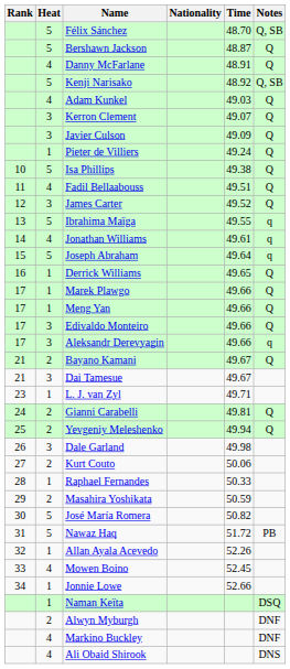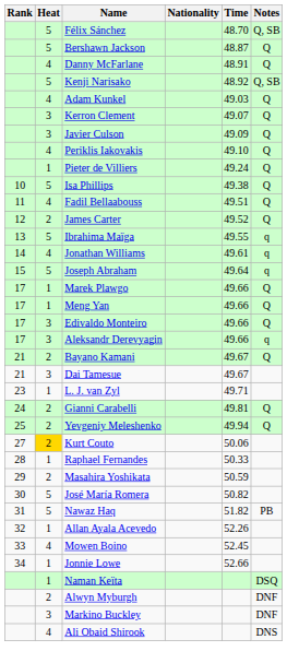 <table class="wikitable sortable" style="text-align:center">
 <tr>
 <th>Rank</th>
 <th>Heat</th>
 <th>Name</th>
 <th>Nationality</th>
 <th>Time</th>
 <th>Notes</th>
 </tr>
 <tr bgcolor=ccffcc>
 <td></td>
 <td>5</td>
 <td align=left><a href='#'>Félix Sánchez</a></td>
 <td align=left></td>
 <td>48.70</td>
 <td>Q, SB</td>
 </tr>
 <tr bgcolor=ccffcc>
 <td></td>
 <td>5</td>
 <td align=left><a href='#'>Bershawn Jackson</a></td>
 <td align=left></td>
 <td>48.87</td>
 <td>Q</td>
 </tr>
 <tr bgcolor=ccffcc>
 <td></td>
 <td>4</td>
 <td align=left><a href='#'>Danny McFarlane</a></td>
 <td align=left></td>
 <td>48.91</td>
 <td>Q</td>
 </tr>
 <tr bgcolor=ccffcc>
 <td></td>
 <td>5</td>
 <td align=left><a href='#'>Kenji Narisako</a></td>
 <td align=left></td>
 <td>48.92</td>
 <td>Q, SB</td>
 </tr>
 <tr bgcolor=ccffcc>
 <td></td>
 <td>4</td>
 <td align=left><a href='#'>Adam Kunkel</a></td>
 <td align=left></td>
 <td>49.03</td>
 <td>Q</td>
 </tr>
 <tr bgcolor=ccffcc>
 <td></td>
 <td>3</td>
 <td align=left><a href='#'>Kerron Clement</a></td>
 <td align=left></td>
 <td>49.07</td>
 <td>Q</td>
 </tr>
 <tr bgcolor=ccffcc>
 <td></td>
 <td>3</td>
 <td align=left><a href='#'>Javier Culson</a></td>
 <td align=left></td>
 <td>49.09</td>
 <td>Q</td>
 </tr>
 <tr bgcolor=ccffcc>
 <td></td>
+<td>4</td>
+<td align=left><a href='#'>Periklis Iakovakis</a></td>
+<td align=left></td>
+<td>49.10</td>
+<td>Q</td>
+</tr>
+<tr bgcolor=ccffcc>
+<td></td>
 <td>1</td>
 <td align=left><a href='#'>Pieter de Villiers</a></td>
 <td align=left></td>
 <td>49.24</td>
 <td>Q</td>
 </tr>
 <tr bgcolor=ccffcc>
 <td>10</td>
 <td>5</td>
 <td align=left><a href='#'>Isa Phillips</a></td>
 <td align=left></td>
 <td>49.38</td>
 <td>Q</td>
 </tr>
 <tr bgcolor=ccffcc>
 <td>11</td>
 <td>4</td>
 <td align=left><a href='#'>Fadil Bellaabouss</a></td>
 <td align=left></td>
 <td>49.51</td>
 <td>Q</td>
 </tr>
 <tr bgcolor=ccffcc>
 <td>12</td>
-<td>3</td>
+<td>2</td>
 <td align=left><a href='#'>James Carter</a></td>
 <td align=left></td>
 <td>49.52</td>
 <td>Q</td>
 </tr>
 <tr bgcolor=ccffcc>
 <td>13</td>
 <td>5</td>
 <td align=left><a href='#'>Ibrahima Maïga</a></td>
 <td align=left></td>
 <td>49.55</td>
 <td>q</td>
 </tr>
 <tr bgcolor=ccffcc>
 <td>14</td>
 <td>4</td>
 <td align=left><a href='#'>Jonathan Williams</a></td>
 <td align=left></td>
 <td>49.61</td>
 <td>q</td>
 </tr>
 <tr bgcolor=ccffcc>
 <td>15</td>
 <td>5</td>
 <td align=left><a href='#'>Joseph Abraham</a></td>
 <td align=left></td>
 <td>49.64</td>
 <td>q</td>
-</tr>
-<tr bgcolor=ccffcc>
-<td>16</td>
-<td>1</td>
-<td align=left><a href='#'>Derrick Williams</a></td>
-<td align=left></td>
-<td>49.65</td>
-<td>Q</td>
 </tr>
 <tr bgcolor=ccffcc>
 <td>17</td>
 <td>1</td>
 <td align=left><a href='#'>Marek Plawgo</a></td>
 <td align=left></td>
 <td>49.66</td>
 <td>Q</td>
 </tr>
 <tr bgcolor=ccffcc>
 <td>17</td>
 <td>1</td>
 <td align=left><a href='#'>Meng Yan</a></td>
 <td align=left></td>
 <td>49.66</td>
 <td>Q</td>
 </tr>
 <tr bgcolor=ccffcc>
 <td>17</td>
 <td>3</td>
 <td align=left><a href='#'>Edivaldo Monteiro</a></td>
 <td align=left></td>
 <td>49.66</td>
 <td>Q</td>
 </tr>
 <tr bgcolor=ccffcc>
 <td>17</td>
 <td>3</td>
 <td align=left><a href='#'>Aleksandr Derevyagin</a></td>
 <td align=left></td>
 <td>49.66</td>
 <td>q</td>
 </tr>
 <tr bgcolor=ccffcc>
 <td>21</td>
 <td>2</td>
 <td align=left><a href='#'>Bayano Kamani</a></td>
 <td align=left></td>
 <td>49.67</td>
 <td>Q</td>
 </tr>
 <tr>
 <td>21</td>
 <td>3</td>
 <td align=left><a href='#'>Dai Tamesue</a></td>
 <td align=left></td>
 <td>49.67</td>
 <td></td>
 </tr>
 <tr>
 <td>23</td>
 <td>1</td>
 <td align=left><a href='#'>L. J. van Zyl</a></td>
 <td align=left></td>
 <td>49.71</td>
 <td></td>
 </tr>
 <tr bgcolor=ccffcc>
 <td>24</td>
 <td>2</td>
 <td align=left><a href='#'>Gianni Carabelli</a></td>
 <td align=left></td>
 <td>49.81</td>
 <td>Q</td>
 </tr>
 <tr bgcolor=ccffcc>
 <td>25</td>
 <td>2</td>
 <td align=left><a href='#'>Yevgeniy Meleshenko</a></td>
 <td align=left></td>
 <td>49.94</td>
 <td>Q</td>
 </tr>
 <tr>
-<td>26</td>
-<td>3</td>
-<td align=left><a href='#'>Dale Garland</a></td>
-<td align=left></td>
-<td>49.98</td>
-<td></td>
-</tr>
-<tr>
 <td>27</td>
-<td>2</td>
+<td style="background: gold;">2</td>
 <td align=left><a href='#'>Kurt Couto</a></td>
 <td align=left></td>
 <td>50.06</td>
 <td></td>
 </tr>
 <tr>
 <td>28</td>
 <td>1</td>
 <td align=left><a href='#'>Raphael Fernandes</a></td>
 <td align=left></td>
 <td>50.33</td>
 <td></td>
 </tr>
 <tr>
 <td>29</td>
 <td>2</td>
 <td align=left><a href='#'>Masahira Yoshikata</a></td>
 <td align=left></td>
 <td>50.59</td>
 <td></td>
 </tr>
 <tr>
 <td>30</td>
 <td>5</td>
 <td align=left><a href='#'>José María Romera</a></td>
 <td align=left></td>
 <td>50.82</td>
 <td></td>
 </tr>
 <tr>
 <td>31</td>
 <td>5</td>
 <td align=left><a href='#'>Nawaz Haq</a></td>
 <td align=left></td>
-<td>51.72</td>
+<td>51.82</td>
 <td>PB</td>
 </tr>
 <tr>
 <td>32</td>
 <td>1</td>
 <td align=left><a href='#'>Allan Ayala Acevedo</a></td>
 <td align=left></td>
 <td>52.26</td>
 <td></td>
 </tr>
 <tr>
 <td>33</td>
 <td>4</td>
 <td align=left><a href='#'>Mowen Boino</a></td>
 <td align=left></td>
 <td>52.45</td>
 <td></td>
 </tr>
 <tr>
 <td>34</td>
 <td>1</td>
 <td align=left><a href='#'>Jonnie Lowe</a></td>
 <td align=left></td>
 <td>52.66</td>
 <td></td>
 </tr>
 <tr bgcolor=ccffcc>
 <td></td>
 <td>1</td>
 <td align=left><a href='#'>Naman Keïta</a></td>
 <td align=left></td>
 <td></td>
 <td>DSQ</td>
 </tr>
 <tr>
 <td></td>
 <td>2</td>
 <td align=left><a href='#'>Alwyn Myburgh</a></td>
 <td align=left></td>
 <td></td>
 <td>DNF</td>
 </tr>
 <tr>
 <td></td>
-<td>4</td>
+<td>3</td>
 <td align=left><a href='#'>Markino Buckley</a></td>
 <td align=left></td>
 <td></td>
 <td>DNF</td>
 </tr>
 <tr>
 <td></td>
 <td>4</td>
 <td align=left><a href='#'>Ali Obaid Shirook</a></td>
 <td align=left></td>
 <td></td>
 <td>DNS</td>
 </tr>
 </table>
